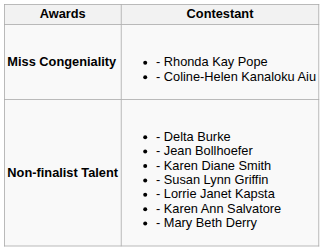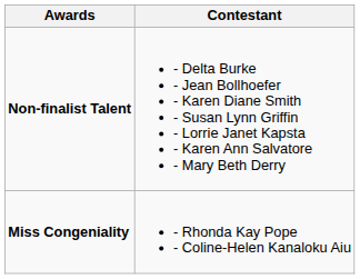 <table class="wikitable">
 <tr>
 <th>Awards</th>
 <th>Contestant</th>
 </tr>
 <tr>
+<td><strong>Non-finalist Talent</strong></td>
+<td><br><ul><li> - Delta Burke</li><li> - Jean Bollhoefer</li><li> - Karen Diane Smith</li><li> - Susan Lynn Griffin</li><li> - Lorrie Janet Kapsta</li><li> - Karen Ann Salvatore</li><li> - Mary Beth Derry</li></ul></td>
+</tr>
+<tr>
 <td><strong>Miss Congeniality</strong></td>
 <td><br><ul><li> -  Rhonda Kay Pope</li><li> - Coline-Helen Kanaloku Aiu</li></ul></td>
 </tr>
-<tr>
-<td><strong>Non-finalist Talent</strong></td>
-<td><br><ul><li> - Delta Burke</li><li> - Jean Bollhoefer</li><li> - Karen Diane Smith</li><li> - Susan Lynn Griffin</li><li> - Lorrie Janet Kapsta</li><li> - Karen Ann Salvatore</li><li> - Mary Beth Derry</li></ul></td>
-</tr>
 </table>
